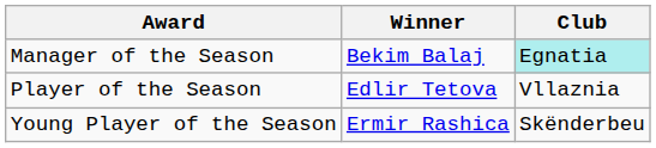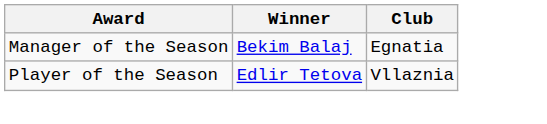 <table class="wikitable">
 <tr>
 <th>Award</th>
 <th>Winner</th>
 <th>Club</th>
 </tr>
 <tr>
 <td>Manager of the Season</td>
 <td> <a href='#'>Bekim Balaj</a></td>
-<td style="background: paleturquoise;">Egnatia</td>
+<td>Egnatia</td>
 </tr>
 <tr>
 <td>Player of the Season</td>
 <td> <a href='#'>Edlir Tetova</a></td>
 <td>Vllaznia</td>
 </tr>
-<tr>
-<td>Young Player of the Season</td>
-<td> <a href='#'>Ermir Rashica</a></td>
-<td>Skënderbeu</td>
-</tr>
 </table>
